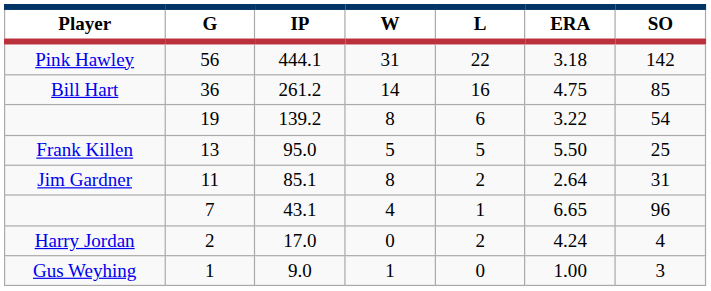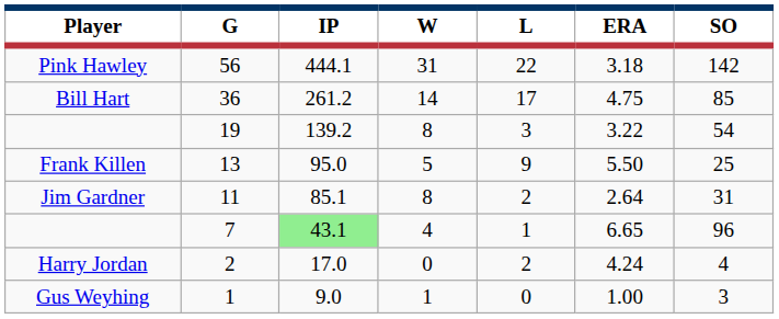 <table class="wikitable sortable">
 <tr>
 <th style="background:#FFFFFF; border-top:#023465 5px solid; border-bottom:#ba313c 5px solid;" width="16%">Player</th>
 <th style="background:#FFFFFF; border-top:#023465 5px solid; border-bottom:#ba313c 5px solid;" width="9%">G</th>
 <th style="background:#FFFFFF; border-top:#023465 5px solid; border-bottom:#ba313c 5px solid;" width="9%">IP</th>
 <th style="background:#FFFFFF; border-top:#023465 5px solid; border-bottom:#ba313c 5px solid;" width="9%">W</th>
 <th style="background:#FFFFFF; border-top:#023465 5px solid; border-bottom:#ba313c 5px solid;" width="9%">L</th>
 <th style="background:#FFFFFF; border-top:#023465 5px solid; border-bottom:#ba313c 5px solid;" width="9%">ERA</th>
 <th style="background:#FFFFFF; border-top:#023465 5px solid; border-bottom:#ba313c 5px solid;" width="9%">SO</th>
 </tr>
 <tr align="center">
 <td><a href='#'>Pink Hawley</a></td>
 <td>56</td>
 <td>444.1</td>
 <td>31</td>
 <td>22</td>
 <td>3.18</td>
 <td>142</td>
 </tr>
 <tr align="center">
 <td><a href='#'>Bill Hart</a></td>
 <td>36</td>
 <td>261.2</td>
 <td>14</td>
-<td>16</td>
+<td>17</td>
 <td>4.75</td>
 <td>85</td>
 </tr>
 <tr align="center">
 <td></td>
 <td>19</td>
 <td>139.2</td>
 <td>8</td>
-<td>6</td>
+<td>3</td>
 <td>3.22</td>
 <td>54</td>
 </tr>
 <tr align="center">
 <td><a href='#'>Frank Killen</a></td>
 <td>13</td>
 <td>95.0</td>
 <td>5</td>
-<td>5</td>
+<td>9</td>
 <td>5.50</td>
 <td>25</td>
 </tr>
 <tr align="center">
 <td><a href='#'>Jim Gardner</a></td>
 <td>11</td>
 <td>85.1</td>
 <td>8</td>
 <td>2</td>
 <td>2.64</td>
 <td>31</td>
 </tr>
 <tr align="center">
 <td></td>
 <td>7</td>
-<td>43.1</td>
+<td style="background: lightgreen;">43.1</td>
 <td>4</td>
 <td>1</td>
 <td>6.65</td>
 <td>96</td>
 </tr>
 <tr align="center">
 <td><a href='#'>Harry Jordan</a></td>
 <td>2</td>
 <td>17.0</td>
 <td>0</td>
 <td>2</td>
 <td>4.24</td>
 <td>4</td>
 </tr>
 <tr align="center">
 <td><a href='#'>Gus Weyhing</a></td>
 <td>1</td>
 <td>9.0</td>
 <td>1</td>
 <td>0</td>
 <td>1.00</td>
 <td>3</td>
 </tr>
 </table>
